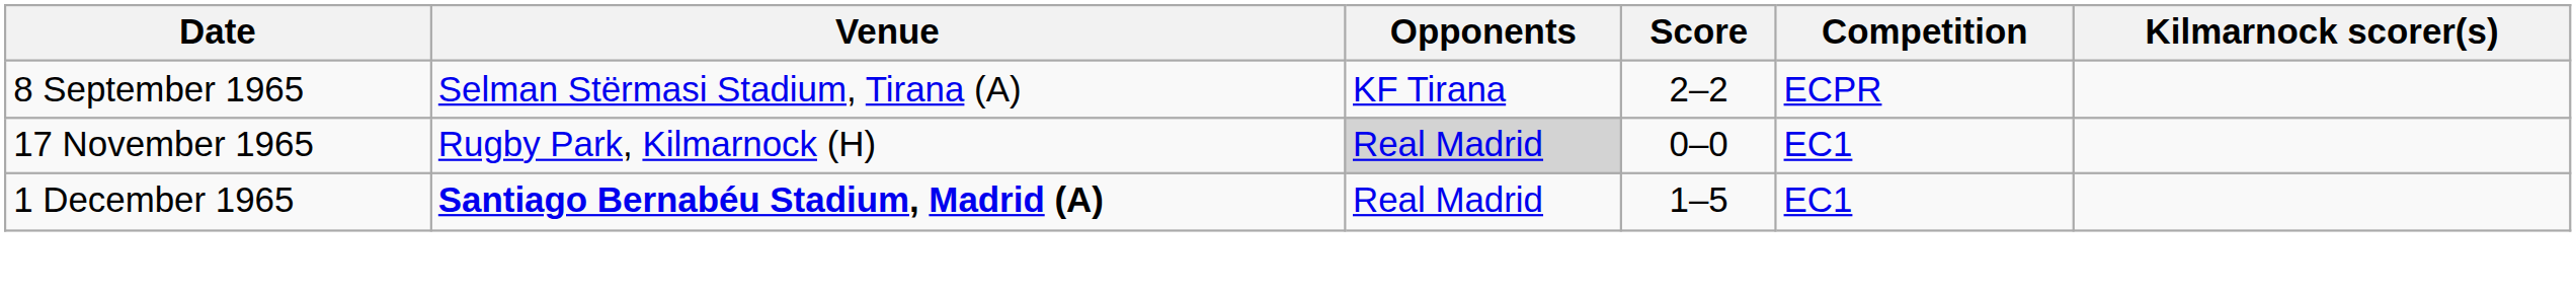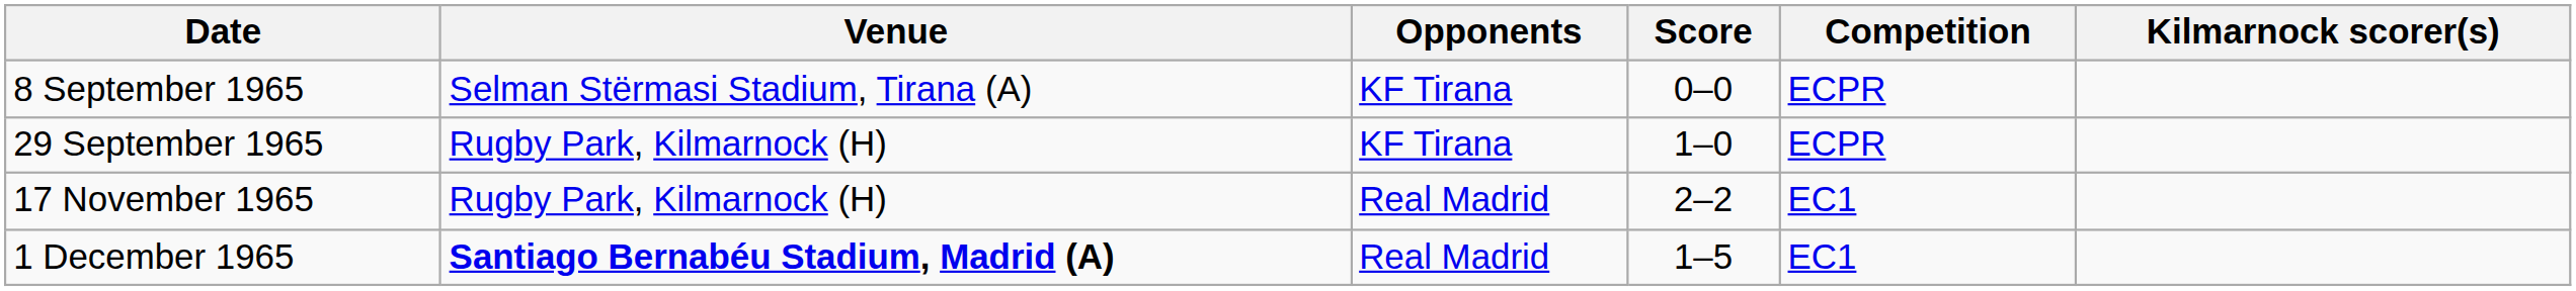 <table class="wikitable" width=92%>
 <tr>
 <th>Date</th>
 <th>Venue</th>
 <th>Opponents</th>
 <th>Score</th>
 <th>Competition</th>
 <th>Kilmarnock scorer(s)</th>
 </tr>
 <tr>
 <td>8 September 1965</td>
 <td><a href='#'>Selman Stërmasi Stadium</a>, <a href='#'>Tirana</a> (A)</td>
 <td> <a href='#'>KF Tirana</a></td>
-<td align=center>2–2</td>
+<td align=center>0–0</td>
+<td><a href='#'>ECPR</a></td>
+<td></td>
+</tr>
+<tr>
+<td>29 September 1965</td>
+<td><a href='#'>Rugby Park</a>, <a href='#'>Kilmarnock</a> (H)</td>
+<td> <a href='#'>KF Tirana</a></td>
+<td align=center>1–0</td>
 <td><a href='#'>ECPR</a></td>
 <td></td>
 </tr>
 <tr>
 <td>17 November 1965</td>
 <td><a href='#'>Rugby Park</a>, <a href='#'>Kilmarnock</a> (H)</td>
-<td style="background: lightgrey;"> <a href='#'>Real Madrid</a></td>
-<td align=center>0–0</td>
+<td> <a href='#'>Real Madrid</a></td>
+<td align=center>2–2</td>
 <td><a href='#'>EC1</a></td>
 <td></td>
 </tr>
 <tr>
 <td>1 December 1965</td>
 <td><strong><a href='#'>Santiago Bernabéu Stadium</a>, <a href='#'>Madrid</a> (A)</strong></td>
 <td> <a href='#'>Real Madrid</a></td>
 <td align=center>1–5</td>
 <td><a href='#'>EC1</a></td>
 <td></td>
 </tr>
 </table>
